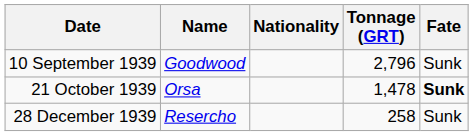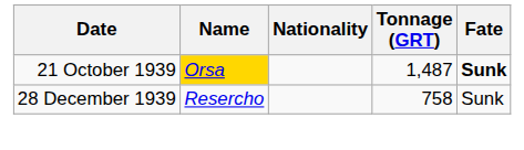 <table class="wikitable sortable" style="margin: 1em auto 1em auto;"|->
 <tr>
 <th>Date</th>
 <th>Name</th>
 <th>Nationality</th>
 <th>Tonnage<br>(<a href='#'>GRT</a>)</th>
 <th>Fate</th>
 </tr>
 <tr>
-<td align="right">10 September 1939</td>
-<td align="left"><a href='#'><em>Goodwood</em></a></td>
+<td align="right">21 October 1939</td>
+<td align="left" style="background: gold;"><a href='#'><em>Orsa</em></a></td>
 <td align="left"></td>
-<td align="right">2,796</td>
-<td align="left">Sunk</td>
-</tr>
-<tr>
-<td align="right">21 October 1939</td>
-<td align="left"><a href='#'><em>Orsa</em></a></td>
-<td align="left"></td>
-<td align="right">1,478</td>
+<td align="right">1,487</td>
 <td align="left"><strong>Sunk</strong></td>
 </tr>
 <tr>
 <td align="right">28 December 1939</td>
 <td align="left"><a href='#'><em>Resercho</em></a></td>
 <td align="left"></td>
-<td align="right">258</td>
+<td align="right">758</td>
 <td align="left">Sunk</td>
 </tr>
 </table>
